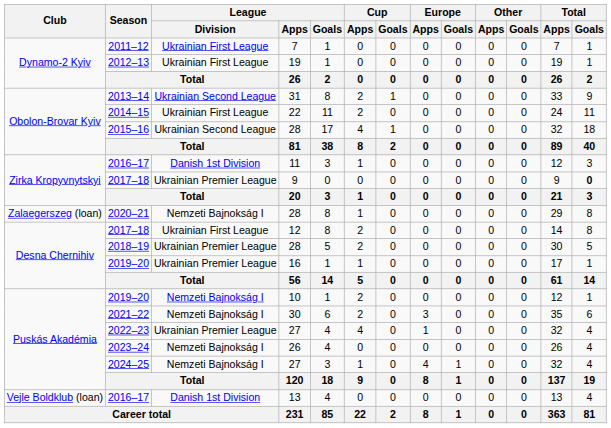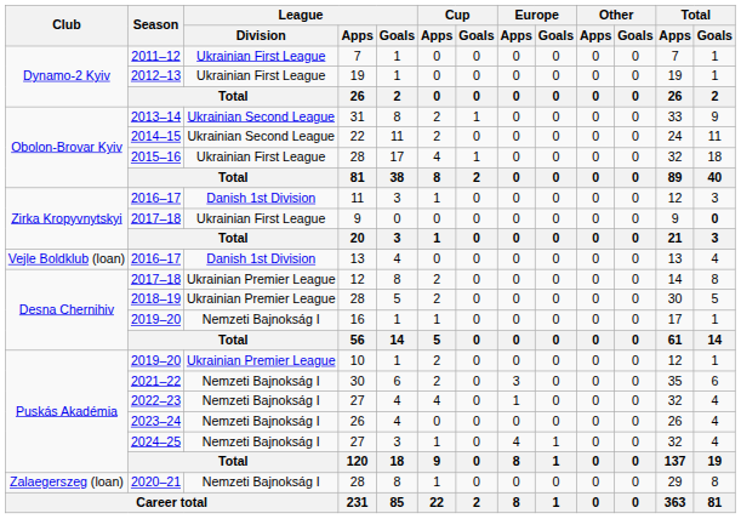 <table class="wikitable" style="text-align:center">
 <tr>
 <th rowspan="2">Club</th>
 <th rowspan="2">Season</th>
 <th colspan="3">League</th>
 <th colspan="2">Cup</th>
 <th colspan="2">Europe</th>
 <th colspan="2">Other</th>
 <th colspan="2">Total</th>
 </tr>
 <tr>
 <th>Division</th>
 <th>Apps</th>
 <th>Goals</th>
 <th>Apps</th>
 <th>Goals</th>
 <th>Apps</th>
 <th>Goals</th>
 <th>Apps</th>
 <th>Goals</th>
 <th>Apps</th>
 <th>Goals</th>
 </tr>
 <tr>
 <td rowspan=3><a href='#'>Dynamo-2 Kyiv</a></td>
 <td><a href='#'>2011–12</a></td>
 <td><a href='#'>Ukrainian First League</a></td>
 <td>7</td>
 <td>1</td>
 <td>0</td>
 <td>0</td>
 <td>0</td>
 <td>0</td>
 <td>0</td>
 <td>0</td>
 <td>7</td>
 <td>1</td>
 </tr>
 <tr>
 <td><a href='#'>2012–13</a></td>
 <td>Ukrainian First League</td>
 <td>19</td>
 <td>1</td>
 <td>0</td>
 <td>0</td>
 <td>0</td>
 <td>0</td>
 <td>0</td>
 <td>0</td>
 <td>19</td>
 <td>1</td>
 </tr>
 <tr>
 <th colspan="2">Total</th>
 <th>26</th>
 <th>2</th>
 <th>0</th>
 <th>0</th>
 <th>0</th>
 <th>0</th>
 <th>0</th>
 <th>0</th>
 <th>26</th>
 <th>2</th>
 </tr>
 <tr>
 <td rowspan=4><a href='#'>Obolon-Brovar Kyiv</a></td>
 <td><a href='#'>2013–14</a></td>
 <td><a href='#'>Ukrainian Second League</a></td>
 <td>31</td>
 <td>8</td>
 <td>2</td>
 <td>1</td>
 <td>0</td>
 <td>0</td>
 <td>0</td>
 <td>0</td>
 <td>33</td>
 <td>9</td>
 </tr>
 <tr>
 <td><a href='#'>2014–15</a></td>
-<td>Ukrainian First League</td>
+<td>Ukrainian Second League</td>
 <td>22</td>
 <td>11</td>
 <td>2</td>
 <td>0</td>
 <td>0</td>
 <td>0</td>
 <td>0</td>
 <td>0</td>
 <td>24</td>
 <td>11</td>
 </tr>
 <tr>
 <td><a href='#'>2015–16</a></td>
-<td>Ukrainian Second League</td>
+<td>Ukrainian First League</td>
 <td>28</td>
 <td>17</td>
 <td>4</td>
 <td>1</td>
 <td>0</td>
 <td>0</td>
 <td>0</td>
 <td>0</td>
 <td>32</td>
 <td>18</td>
 </tr>
 <tr>
 <th colspan="2">Total</th>
 <th>81</th>
 <th>38</th>
 <th>8</th>
 <th>2</th>
 <th>0</th>
 <th>0</th>
 <th>0</th>
 <th>0</th>
 <th>89</th>
 <th>40</th>
 </tr>
 <tr>
 <td rowspan=3><a href='#'>Zirka Kropyvnytskyi</a></td>
 <td><a href='#'>2016–17</a></td>
 <td><a href='#'>Danish 1st Division</a></td>
 <td>11</td>
 <td>3</td>
 <td>1</td>
 <td>0</td>
 <td>0</td>
 <td>0</td>
 <td>0</td>
 <td>0</td>
 <td>12</td>
 <td>3</td>
 </tr>
 <tr>
 <td><a href='#'>2017–18</a></td>
-<td>Ukrainian Premier League</td>
+<td>Ukrainian First League</td>
 <td>9</td>
 <td>0</td>
 <td>0</td>
 <td>0</td>
 <td>0</td>
 <td>0</td>
 <td>0</td>
 <td>0</td>
 <td>9</td>
 <td><strong>0</strong></td>
 </tr>
 <tr>
 <th colspan="2">Total</th>
 <th>20</th>
 <th>3</th>
 <th>1</th>
 <th>0</th>
 <th>0</th>
 <th>0</th>
 <th>0</th>
 <th>0</th>
 <th>21</th>
 <th>3</th>
 </tr>
 <tr>
-<td><a href='#'>Zalaegerszeg</a> (loan)</td>
-<td><a href='#'>2020–21</a></td>
-<td>Nemzeti Bajnokság I</td>
-<td>28</td>
-<td>8</td>
-<td>1</td>
+<td><a href='#'>Vejle Boldklub</a> (loan)</td>
+<td><a href='#'>2016–17</a></td>
+<td><a href='#'>Danish 1st Division</a></td>
+<td>13</td>
+<td>4</td>
 <td>0</td>
 <td>0</td>
 <td>0</td>
 <td>0</td>
 <td>0</td>
-<td>29</td>
-<td>8</td>
+<td>0</td>
+<td>13</td>
+<td>4</td>
 </tr>
 <tr>
 <td rowspan=4><a href='#'>Desna Chernihiv</a></td>
 <td><a href='#'>2017–18</a></td>
-<td>Ukrainian First League</td>
+<td>Ukrainian Premier League</td>
 <td>12</td>
 <td>8</td>
 <td>2</td>
 <td>0</td>
 <td>0</td>
 <td>0</td>
 <td>0</td>
 <td>0</td>
 <td>14</td>
 <td>8</td>
 </tr>
 <tr>
 <td><a href='#'>2018–19</a></td>
 <td>Ukrainian Premier League</td>
 <td>28</td>
 <td>5</td>
 <td>2</td>
 <td>0</td>
 <td>0</td>
 <td>0</td>
 <td>0</td>
 <td>0</td>
 <td>30</td>
 <td>5</td>
 </tr>
 <tr>
 <td><a href='#'>2019–20</a></td>
-<td>Ukrainian Premier League</td>
+<td>Nemzeti Bajnokság I</td>
 <td>16</td>
 <td>1</td>
 <td>1</td>
 <td>0</td>
 <td>0</td>
 <td>0</td>
 <td>0</td>
 <td>0</td>
 <td>17</td>
 <td>1</td>
 </tr>
 <tr>
 <th colspan="2">Total</th>
 <th>56</th>
 <th>14</th>
 <th>5</th>
 <th>0</th>
 <th>0</th>
 <th>0</th>
 <th>0</th>
 <th>0</th>
 <th>61</th>
 <th>14</th>
 </tr>
 <tr>
 <td rowspan=6><a href='#'>Puskás Akadémia</a></td>
 <td><a href='#'>2019–20</a></td>
-<td><a href='#'>Nemzeti Bajnokság I</a></td>
+<td><a href='#'>Ukrainian Premier League</a></td>
 <td>10</td>
 <td>1</td>
 <td>2</td>
 <td>0</td>
 <td>0</td>
 <td>0</td>
 <td>0</td>
 <td>0</td>
 <td>12</td>
 <td>1</td>
 </tr>
 <tr>
 <td><a href='#'>2021–22</a></td>
 <td>Nemzeti Bajnokság I</td>
 <td>30</td>
 <td>6</td>
 <td>2</td>
 <td>0</td>
 <td>3</td>
 <td>0</td>
 <td>0</td>
 <td>0</td>
 <td>35</td>
 <td>6</td>
 </tr>
 <tr>
 <td><a href='#'>2022–23</a></td>
-<td>Ukrainian Premier League</td>
+<td>Nemzeti Bajnokság I</td>
 <td>27</td>
 <td>4</td>
 <td>4</td>
 <td>0</td>
 <td>1</td>
 <td>0</td>
 <td>0</td>
 <td>0</td>
 <td>32</td>
 <td>4</td>
 </tr>
 <tr>
 <td><a href='#'>2023–24</a></td>
 <td>Nemzeti Bajnokság I</td>
 <td>26</td>
 <td>4</td>
 <td>0</td>
 <td>0</td>
 <td>0</td>
 <td>0</td>
 <td>0</td>
 <td>0</td>
 <td>26</td>
 <td>4</td>
 </tr>
 <tr>
 <td><a href='#'>2024–25</a></td>
 <td>Nemzeti Bajnokság I</td>
 <td>27</td>
 <td>3</td>
 <td>1</td>
 <td>0</td>
 <td>4</td>
 <td>1</td>
 <td>0</td>
 <td>0</td>
 <td>32</td>
 <td>4</td>
 </tr>
 <tr>
 <th colspan="2">Total</th>
 <th>120</th>
 <th>18</th>
 <th>9</th>
 <th>0</th>
 <th>8</th>
 <th>1</th>
 <th>0</th>
 <th>0</th>
 <th>137</th>
 <th>19</th>
 </tr>
 <tr>
-<td><a href='#'>Vejle Boldklub</a> (loan)</td>
-<td><a href='#'>2016–17</a></td>
-<td><a href='#'>Danish 1st Division</a></td>
-<td>13</td>
-<td>4</td>
+<td><a href='#'>Zalaegerszeg</a> (loan)</td>
+<td><a href='#'>2020–21</a></td>
+<td>Nemzeti Bajnokság I</td>
+<td>28</td>
+<td>8</td>
+<td>1</td>
 <td>0</td>
 <td>0</td>
 <td>0</td>
 <td>0</td>
 <td>0</td>
-<td>0</td>
-<td>13</td>
-<td>4</td>
+<td>29</td>
+<td>8</td>
 </tr>
 <tr>
 <th colspan="3">Career total</th>
 <th>231</th>
 <th>85</th>
 <th>22</th>
 <th>2</th>
 <th>8</th>
 <th>1</th>
 <th>0</th>
 <th>0</th>
 <th>363</th>
 <th>81</th>
 </tr>
 </table>
